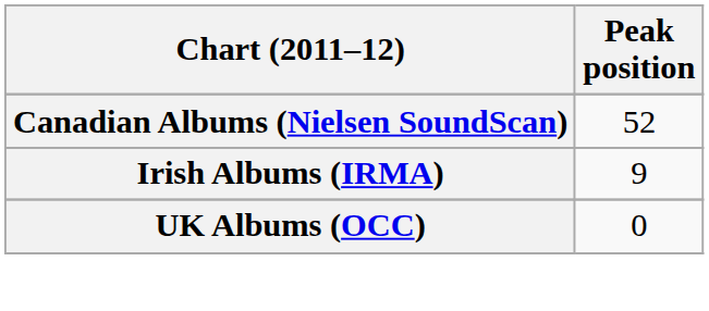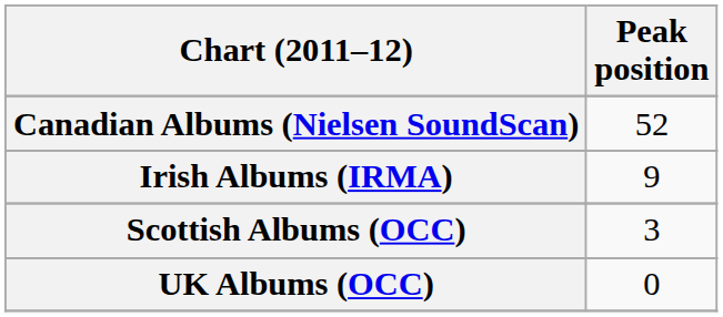 <table class="wikitable sortable plainrowheaders">
 <tr>
 <th scope="col">Chart (2011–12)</th>
 <th scope="col">Peak<br>position</th>
 </tr>
 <tr>
 </tr>
 <tr>
 </tr>
 <tr>
 <th scope="row">Canadian Albums (<a href='#'>Nielsen SoundScan</a>)</th>
 <td style="text-align:center;">52</td>
 </tr>
 <tr>
 </tr>
 <tr>
 </tr>
 <tr>
 <th scope="row">Irish Albums (<a href='#'>IRMA</a>)</th>
 <td style="text-align:center;">9</td>
 </tr>
 <tr>
 </tr>
 <tr>
 </tr>
 <tr>
+<th scope="row">Scottish Albums (<a href='#'>OCC</a>)</th>
+<td style="text-align:center;">3</td>
+</tr>
+<tr>
 </tr>
 <tr>
 </tr>
 <tr>
 <th scope="row">UK Albums (<a href='#'>OCC</a>)</th>
 <td style="text-align:center;">0</td>
 </tr>
 <tr>
 </tr>
 <tr>
 </tr>
 <tr>
 </tr>
 </table>
